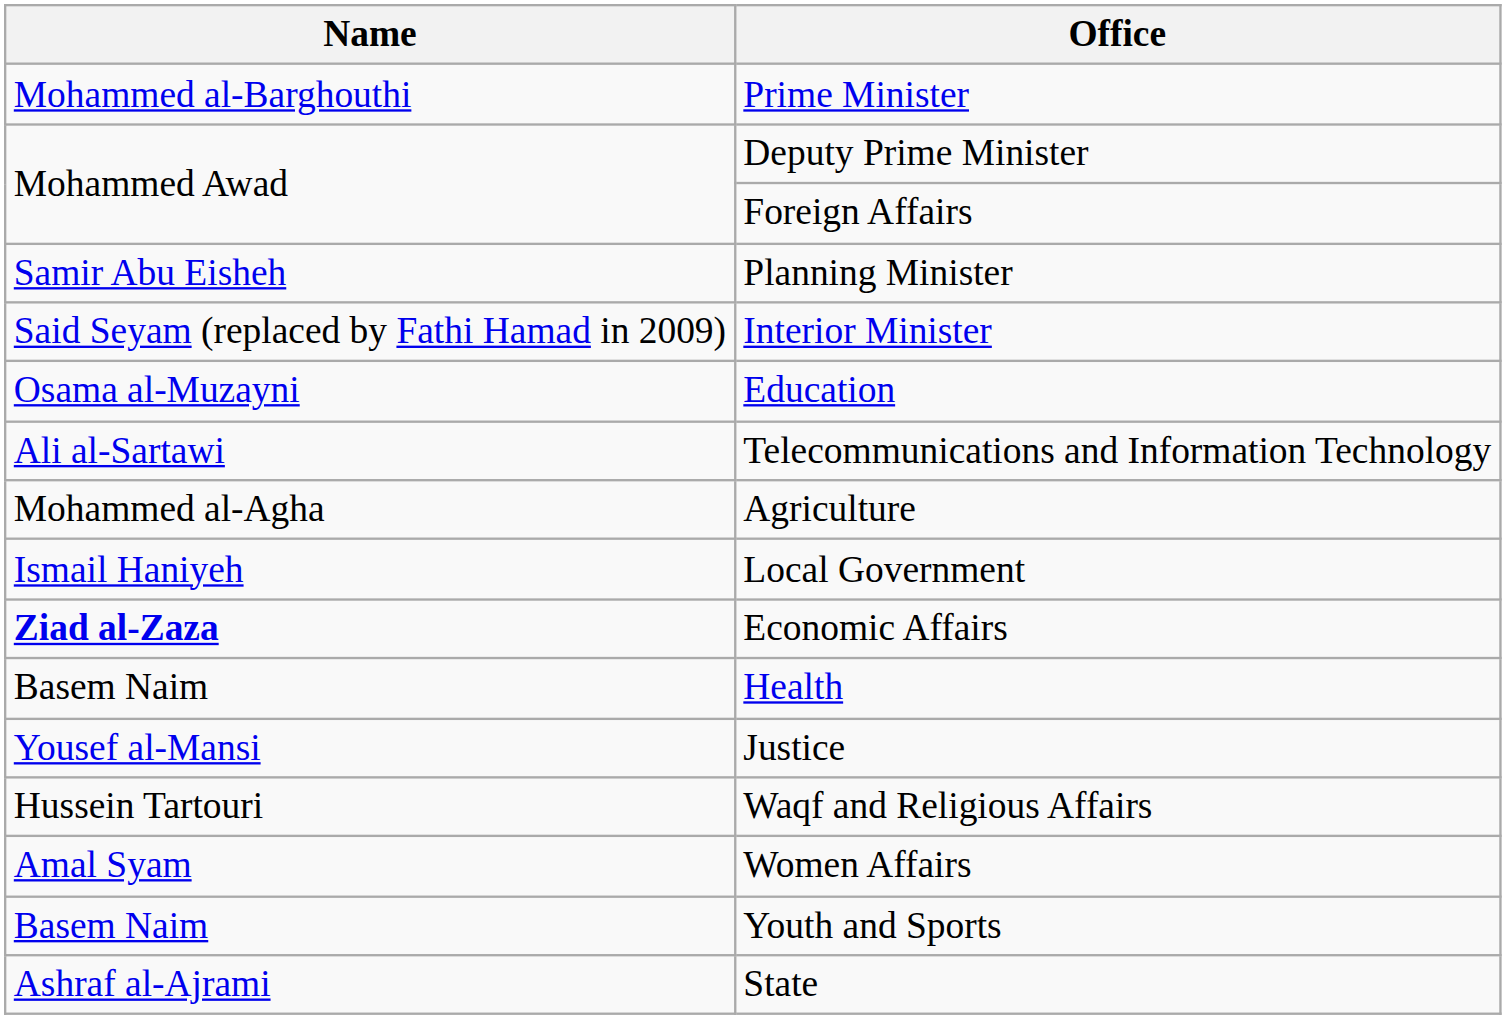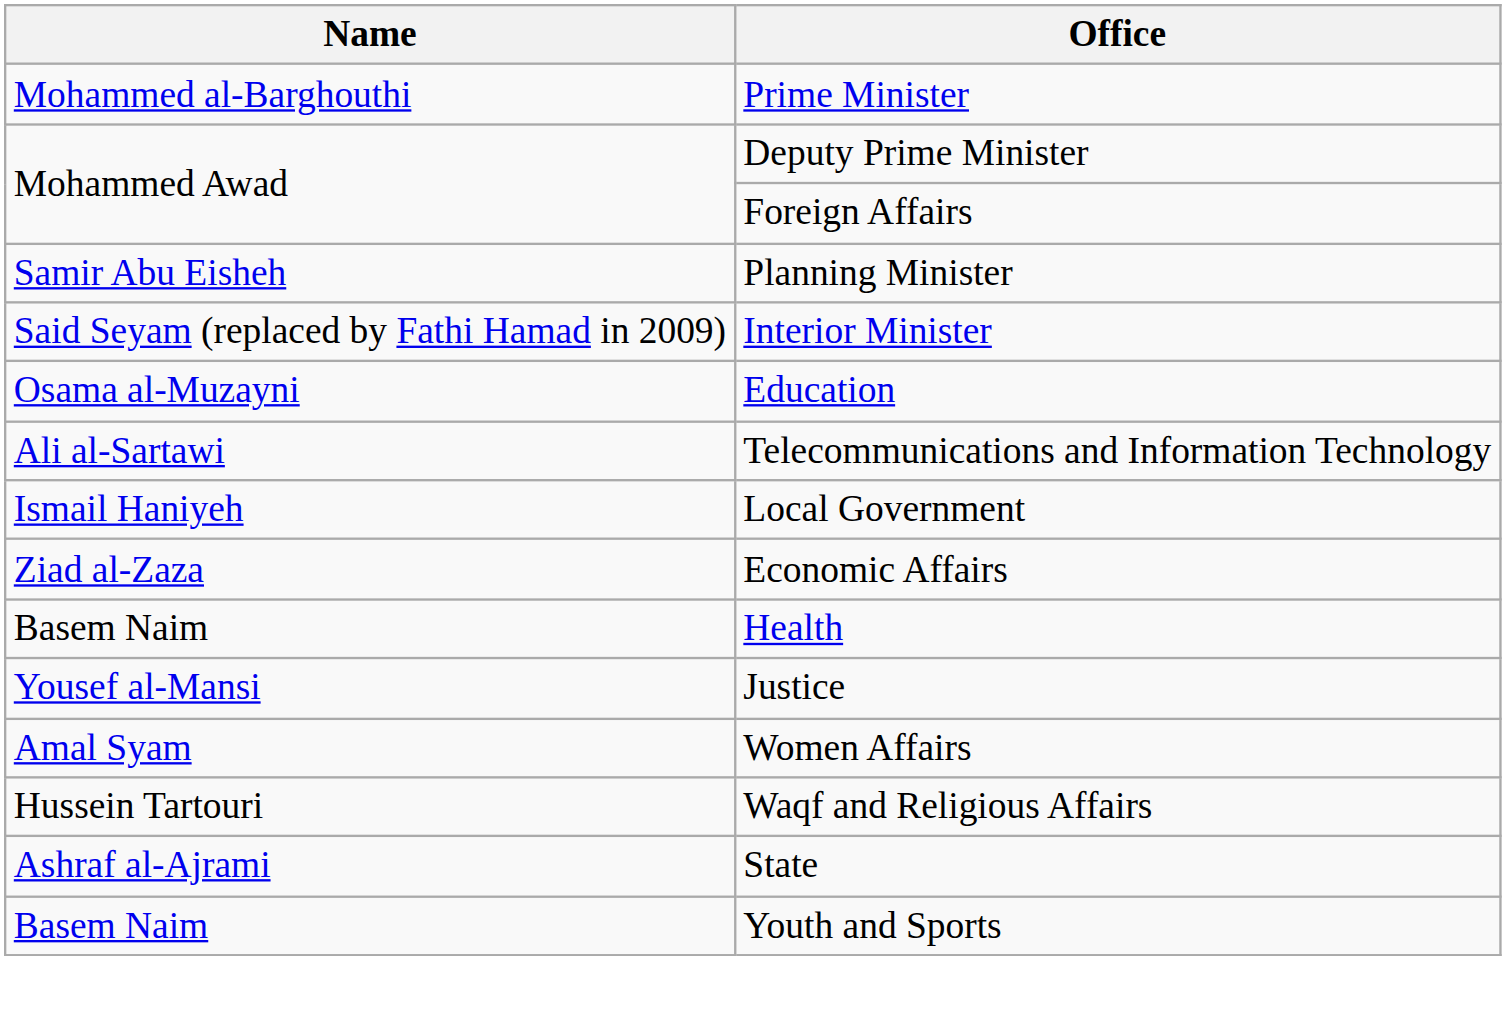 <table class="wikitable">
 <tr>
 <th><strong>Name</strong></th>
 <th><strong>Office</strong></th>
 </tr>
 <tr>
 <td><a href='#'>Mohammed al-Barghouthi</a></td>
 <td><a href='#'>Prime Minister</a></td>
 </tr>
 <tr>
 <td rowspan="2">Mohammed Awad </td>
 <td>Deputy Prime Minister</td>
 </tr>
 <tr>
 <td>Foreign Affairs</td>
 </tr>
 <tr>
 <td><a href='#'>Samir Abu Eisheh</a></td>
 <td>Planning Minister</td>
 </tr>
 <tr>
 <td><a href='#'>Said Seyam</a> (replaced by <a href='#'>Fathi Hamad</a> in 2009)</td>
 <td><a href='#'>Interior Minister</a></td>
 </tr>
 <tr>
 <td><a href='#'>Osama al-Muzayni</a></td>
 <td><a href='#'>Education</a></td>
 </tr>
 <tr>
 <td><a href='#'>Ali al-Sartawi</a></td>
 <td>Telecommunications and Information Technology</td>
 </tr>
 <tr>
-<td>Mohammed al-Agha</td>
-<td>Agriculture</td>
-</tr>
-<tr>
 <td><a href='#'>Ismail Haniyeh</a></td>
 <td>Local Government</td>
 </tr>
 <tr>
-<td><strong><a href='#'>Ziad al-Zaza</a></strong></td>
+<td><a href='#'>Ziad al-Zaza</a></td>
 <td>Economic Affairs</td>
 </tr>
 <tr>
 <td>Basem Naim</td>
 <td><a href='#'>Health</a></td>
 </tr>
 <tr>
 <td><a href='#'>Yousef al-Mansi</a></td>
 <td>Justice</td>
 </tr>
 <tr>
+<td><a href='#'>Amal Syam</a></td>
+<td>Women Affairs</td>
+</tr>
+<tr>
 <td>Hussein Tartouri</td>
 <td>Waqf and Religious Affairs</td>
 </tr>
 <tr>
-<td><a href='#'>Amal Syam</a></td>
-<td>Women Affairs</td>
+<td><a href='#'>Ashraf al-Ajrami</a></td>
+<td>State</td>
 </tr>
 <tr>
 <td><a href='#'>Basem Naim</a></td>
 <td>Youth and Sports</td>
 </tr>
-<tr>
-<td><a href='#'>Ashraf al-Ajrami</a></td>
-<td>State</td>
-</tr>
 </table>
